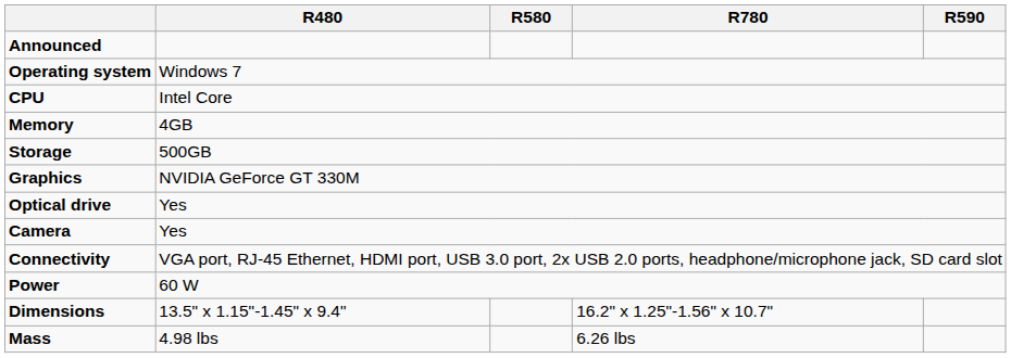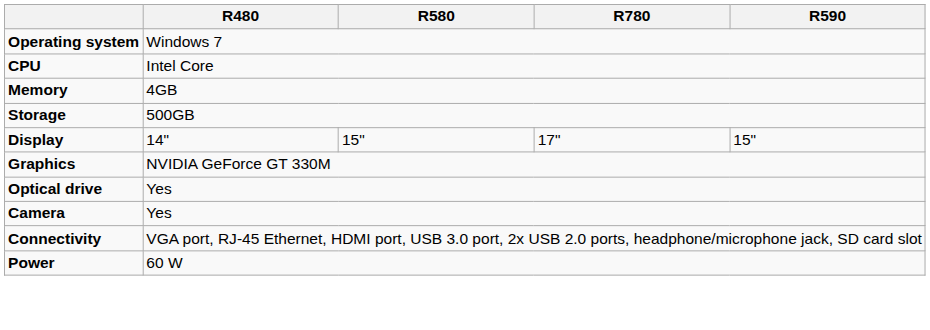 <table class="wikitable">
 <tr>
 <th></th>
 <th>R480</th>
 <th>R580</th>
 <th>R780</th>
 <th>R590</th>
-</tr>
-<tr>
-<td><strong>Announced</strong></td>
-<td></td>
-<td></td>
-<td></td>
-<td></td>
 </tr>
 <tr>
 <td><strong>Operating system</strong></td>
 <td colspan="4">Windows 7</td>
 </tr>
 <tr>
 <td><strong>CPU</strong></td>
 <td colspan="4">Intel Core</td>
 </tr>
 <tr>
 <td><strong>Memory</strong></td>
 <td colspan="4">4GB</td>
 </tr>
 <tr>
 <td><strong>Storage</strong></td>
 <td colspan="4">500GB</td>
+</tr>
+<tr>
+<td><strong>Display</strong></td>
+<td>14"</td>
+<td>15"</td>
+<td>17"</td>
+<td>15"</td>
 </tr>
 <tr>
 <td><strong>Graphics</strong></td>
 <td colspan="4">NVIDIA GeForce GT 330M</td>
 </tr>
 <tr>
 <td><strong>Optical drive</strong></td>
 <td colspan="4">Yes</td>
 </tr>
 <tr>
 <td><strong>Camera</strong></td>
 <td colspan="4">Yes</td>
 </tr>
 <tr>
 <td><strong>Connectivity</strong></td>
 <td colspan="4">VGA port, RJ-45 Ethernet, HDMI port, USB 3.0 port, 2x USB 2.0 ports, headphone/microphone jack, SD card slot</td>
 </tr>
 <tr>
 <td><strong>Power</strong></td>
 <td colspan="4">60 W</td>
 </tr>
-<tr>
-<td><strong>Dimensions</strong></td>
-<td>13.5" x 1.15"-1.45" x 9.4"</td>
-<td></td>
-<td>16.2" x 1.25"-1.56" x 10.7"</td>
-<td></td>
-</tr>
-<tr>
-<td><strong>Mass</strong></td>
-<td>4.98 lbs</td>
-<td></td>
-<td>6.26 lbs</td>
-<td></td>
-</tr>
 </table>
